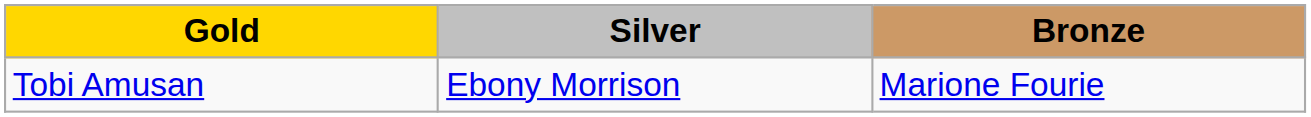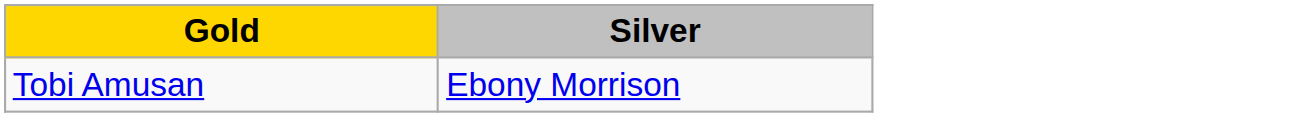 <table class="wikitable" style="text-align:left">
 <tr align="center">
 <td width=200 bgcolor=gold><strong>Gold</strong></td>
 <td width=200 bgcolor=silver><strong>Silver</strong></td>
-<td width=200 bgcolor=CC9966><strong>Bronze</strong></td>
 </tr>
 <tr>
 <td><a href='#'>Tobi Amusan</a><br><em></em></td>
 <td><a href='#'>Ebony Morrison</a><br><em></em></td>
-<td><a href='#'>Marione Fourie</a><br><em></em></td>
 </tr>
 </table>
